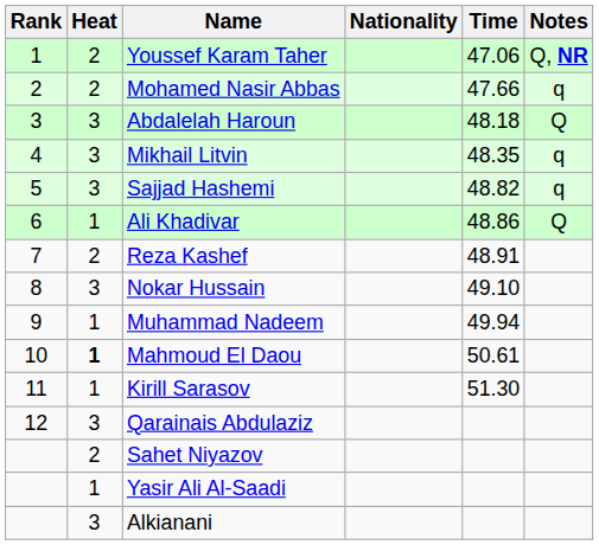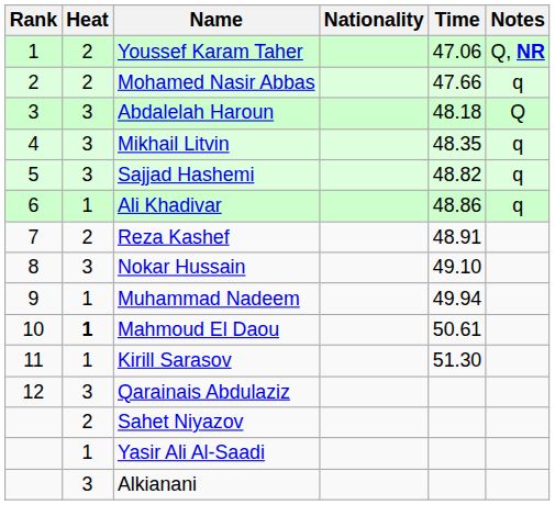 <table class="wikitable sortable" style="text-align:center">
 <tr>
 <th>Rank</th>
 <th>Heat</th>
 <th>Name</th>
 <th>Nationality</th>
 <th>Time</th>
 <th>Notes</th>
 </tr>
 <tr bgcolor=ccffcc>
 <td>1</td>
 <td>2</td>
 <td align=left><a href='#'>Youssef Karam Taher</a></td>
 <td align=left></td>
 <td>47.06</td>
 <td>Q, <strong><a href='#'>NR</a></strong></td>
 </tr>
 <tr bgcolor=ddffdd>
 <td>2</td>
 <td>2</td>
 <td align=left><a href='#'>Mohamed Nasir Abbas</a></td>
 <td align=left></td>
 <td>47.66</td>
 <td>q</td>
 </tr>
 <tr bgcolor=ccffcc>
 <td>3</td>
 <td>3</td>
 <td align=left><a href='#'>Abdalelah Haroun</a></td>
 <td align=left></td>
 <td>48.18</td>
 <td>Q</td>
 </tr>
 <tr bgcolor=ddffdd>
 <td>4</td>
 <td>3</td>
 <td align=left><a href='#'>Mikhail Litvin</a></td>
 <td align=left></td>
 <td>48.35</td>
 <td>q</td>
 </tr>
 <tr bgcolor=ddffdd>
 <td>5</td>
 <td>3</td>
 <td align=left><a href='#'>Sajjad Hashemi</a></td>
 <td align=left></td>
 <td>48.82</td>
 <td>q</td>
 </tr>
 <tr bgcolor=ccffcc>
 <td>6</td>
 <td>1</td>
 <td align=left><a href='#'>Ali Khadivar</a></td>
 <td align=left></td>
 <td>48.86</td>
-<td>Q</td>
+<td>q</td>
 </tr>
 <tr>
 <td>7</td>
 <td>2</td>
 <td align=left><a href='#'>Reza Kashef</a></td>
 <td align=left></td>
 <td>48.91</td>
 <td></td>
 </tr>
 <tr>
 <td>8</td>
 <td>3</td>
 <td align=left><a href='#'>Nokar Hussain</a></td>
 <td align=left></td>
 <td>49.10</td>
 <td></td>
 </tr>
 <tr>
 <td>9</td>
 <td>1</td>
 <td align=left><a href='#'>Muhammad Nadeem</a></td>
 <td align=left></td>
 <td>49.94</td>
 <td></td>
 </tr>
 <tr>
 <td>10</td>
 <td><strong>1</strong></td>
 <td align=left><a href='#'>Mahmoud El Daou</a></td>
 <td align=left></td>
 <td>50.61</td>
 <td></td>
 </tr>
 <tr>
 <td>11</td>
 <td>1</td>
 <td align=left><a href='#'>Kirill Sarasov</a></td>
 <td align=left></td>
 <td>51.30</td>
 <td></td>
 </tr>
 <tr>
 <td>12</td>
 <td>3</td>
 <td align=left><a href='#'>Qarainais Abdulaziz</a></td>
 <td align=left></td>
 <td></td>
 <td></td>
 </tr>
 <tr>
 <td></td>
 <td>2</td>
 <td align=left><a href='#'>Sahet Niyazov</a></td>
 <td align=left></td>
 <td></td>
 <td></td>
 </tr>
 <tr>
 <td></td>
 <td>1</td>
 <td align=left><a href='#'>Yasir Ali Al-Saadi</a></td>
 <td align=left></td>
 <td></td>
 <td></td>
 </tr>
 <tr>
 <td></td>
 <td>3</td>
 <td align=left>Alkianani</td>
 <td align=left></td>
 <td></td>
 <td></td>
 </tr>
 </table>
